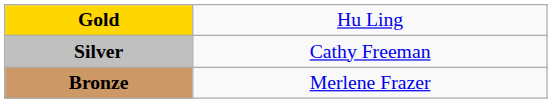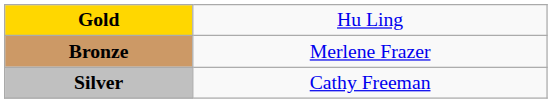 <table class="wikitable" style="text-align:center; " width="35%">
 <tr>
 <td bgcolor="gold"><strong>Gold</strong></td>
 <td><a href='#'>Hu Ling</a><br>  <small><em></em></small></td>
 </tr>
 <tr>
+<td bgcolor="CC9966"><strong>Bronze</strong></td>
+<td><a href='#'>Merlene Frazer</a><br>  <small><em></em></small></td>
+</tr>
+<tr>
 <td bgcolor="silver"><strong>Silver</strong></td>
 <td><a href='#'>Cathy Freeman</a><br>  <small><em></em></small></td>
 </tr>
-<tr>
-<td bgcolor="CC9966"><strong>Bronze</strong></td>
-<td><a href='#'>Merlene Frazer</a><br>  <small><em></em></small></td>
-</tr>
 </table>
